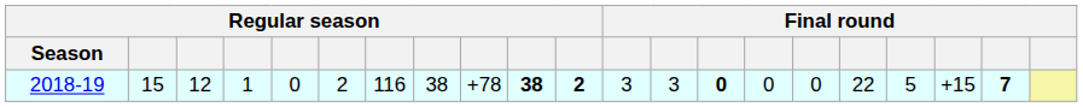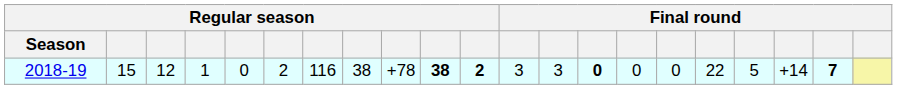 <table class="wikitable" style="text-align:center;">
 <tr>
 <th width=100 colspan="11">Regular season</th>
 <th width=100 colspan="11">Final round</th>
 </tr>
 <tr>
 <th width=90>Season</th>
 <th width=30></th>
 <th width=30></th>
 <th width=30></th>
 <th width=30></th>
 <th width=30></th>
 <th width=30></th>
 <th width=30></th>
 <th width=30></th>
 <th width=30></th>
 <th width=30></th>
 <th width=30></th>
 <th width=30></th>
 <th width=30></th>
 <th width=30></th>
 <th width=30></th>
 <th width=30></th>
 <th width=30></th>
 <th width=30></th>
 <th width=30></th>
 <th width=30></th>
 </tr>
 <tr style="text-align:center" bgcolor=#E0FFFF>
 <td><a href='#'>2018-19</a></td>
 <td>15</td>
 <td>12</td>
 <td>1</td>
 <td>0</td>
 <td>2</td>
 <td>116</td>
 <td>38</td>
 <td>+78</td>
 <td><strong>38</strong></td>
 <td><strong>2</strong></td>
 <td>3</td>
 <td>3</td>
 <td><strong>0</strong></td>
 <td>0</td>
 <td>0</td>
 <td>22</td>
 <td>5</td>
-<td>+15</td>
+<td>+14</td>
 <td><strong>7</strong></td>
 <td bgcolor=#F7F6A8></td>
 </tr>
 </table>
